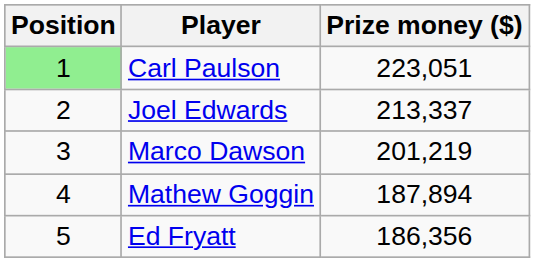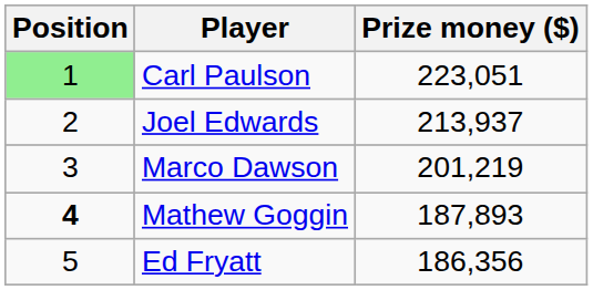 <table class="wikitable">
 <tr>
 <th>Position</th>
 <th>Player</th>
 <th>Prize money ($)</th>
 </tr>
 <tr>
 <td align=center style="background: lightgreen;">1</td>
 <td> <a href='#'>Carl Paulson</a></td>
 <td align=center>223,051</td>
 </tr>
 <tr>
 <td align=center>2</td>
 <td> <a href='#'>Joel Edwards</a></td>
-<td align=center>213,337</td>
+<td align=center>213,937</td>
 </tr>
 <tr>
 <td align=center>3</td>
 <td> <a href='#'>Marco Dawson</a></td>
 <td align=center>201,219</td>
 </tr>
 <tr>
-<td align=center>4</td>
+<td align=center><strong>4</strong></td>
 <td> <a href='#'>Mathew Goggin</a></td>
-<td align=center>187,894</td>
+<td align=center>187,893</td>
 </tr>
 <tr>
 <td align=center>5</td>
 <td> <a href='#'>Ed Fryatt</a></td>
 <td align=center>186,356</td>
 </tr>
 </table>
